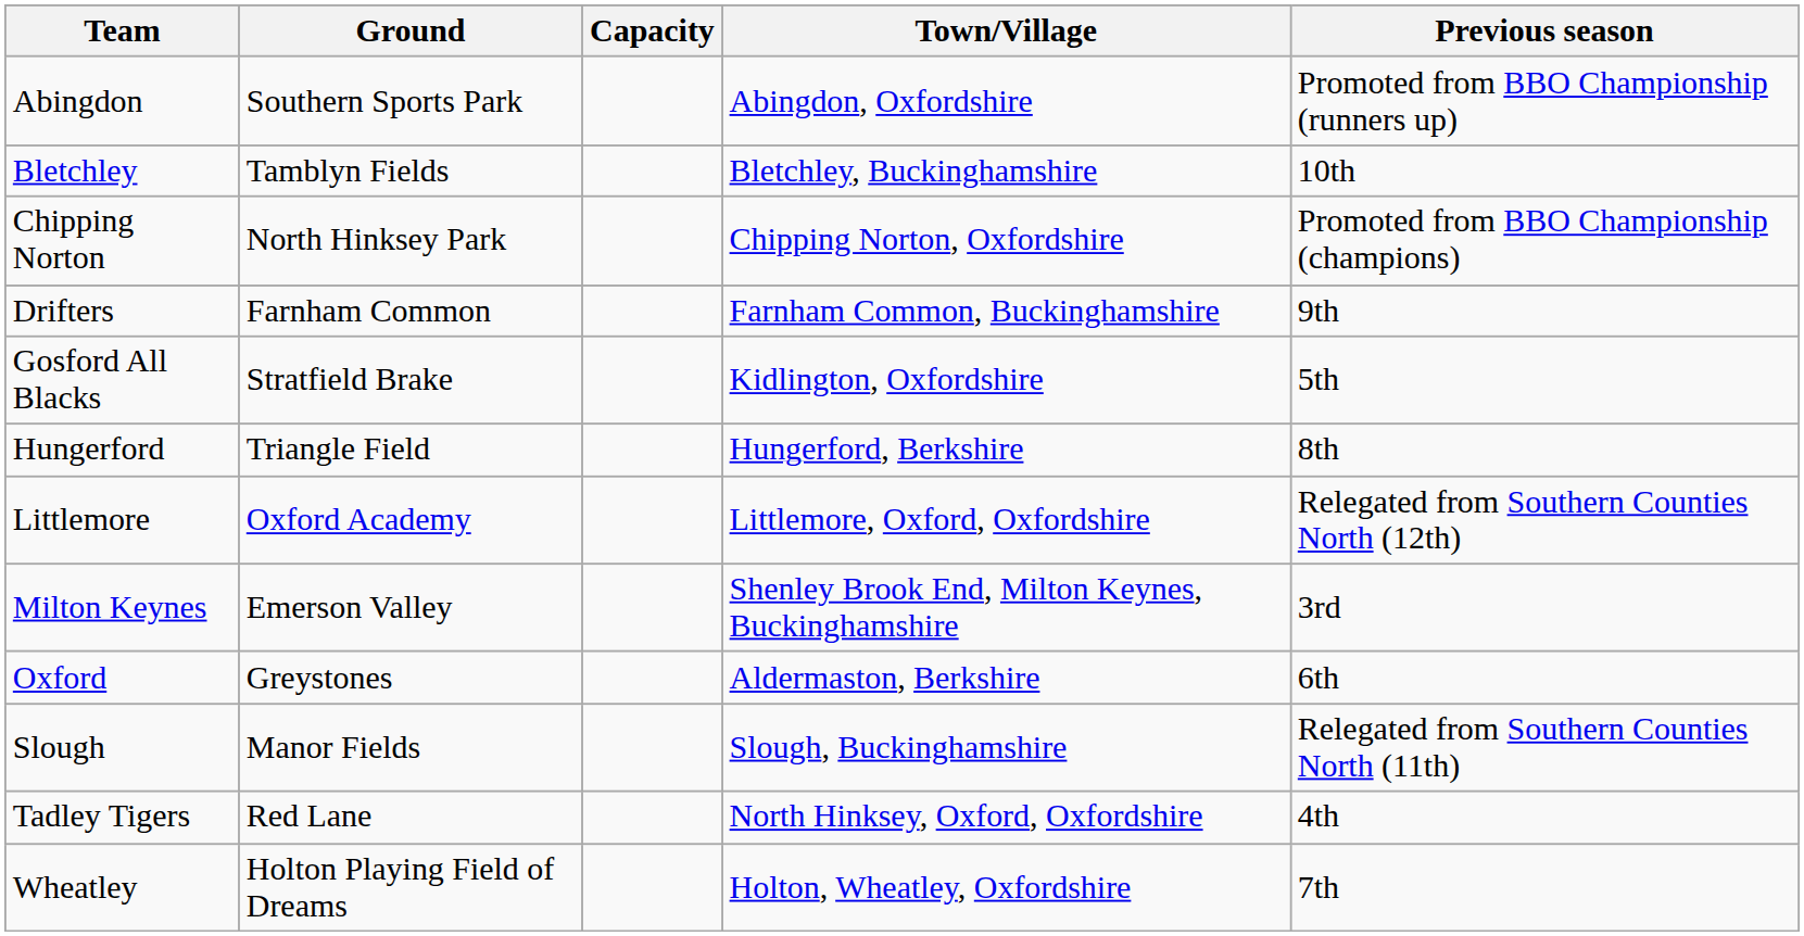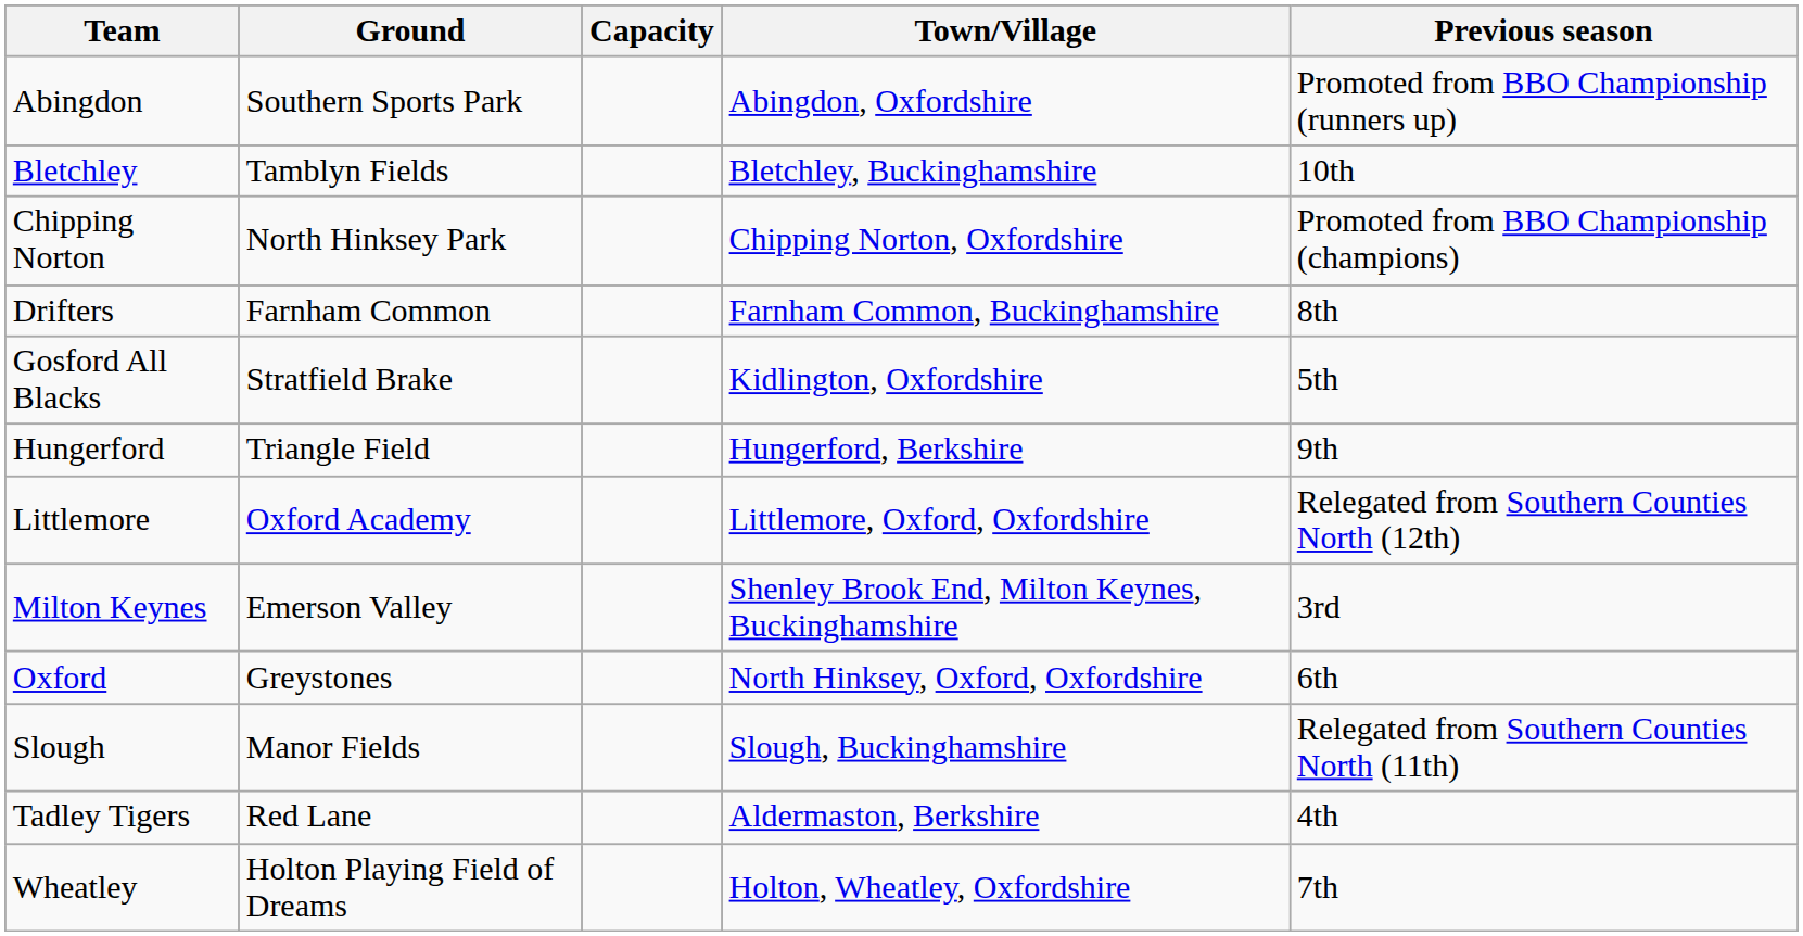 <table class="wikitable sortable" width=100%>
 <tr>
 <th>Team</th>
 <th>Ground</th>
 <th>Capacity</th>
 <th>Town/Village</th>
 <th>Previous season</th>
 </tr>
 <tr>
 <td>Abingdon</td>
 <td>Southern Sports Park</td>
 <td></td>
 <td><a href='#'>Abingdon</a>, <a href='#'>Oxfordshire</a></td>
 <td>Promoted from <a href='#'>BBO Championship</a> (runners up)</td>
 </tr>
 <tr>
 <td><a href='#'>Bletchley</a></td>
 <td>Tamblyn Fields</td>
 <td></td>
 <td><a href='#'>Bletchley</a>, <a href='#'>Buckinghamshire</a></td>
 <td>10th</td>
 </tr>
 <tr>
 <td>Chipping Norton</td>
 <td>North Hinksey Park</td>
 <td></td>
 <td><a href='#'>Chipping Norton</a>, <a href='#'>Oxfordshire</a></td>
 <td>Promoted from <a href='#'>BBO Championship</a> (champions)</td>
 </tr>
 <tr>
 <td>Drifters</td>
 <td>Farnham Common</td>
 <td></td>
 <td><a href='#'>Farnham Common</a>, <a href='#'>Buckinghamshire</a></td>
-<td>9th</td>
+<td>8th</td>
 </tr>
 <tr>
 <td>Gosford All Blacks</td>
 <td>Stratfield Brake</td>
 <td></td>
 <td><a href='#'>Kidlington</a>, <a href='#'>Oxfordshire</a></td>
 <td>5th</td>
 </tr>
 <tr>
 <td>Hungerford</td>
 <td>Triangle Field</td>
 <td></td>
 <td><a href='#'>Hungerford</a>, <a href='#'>Berkshire</a></td>
-<td>8th</td>
+<td>9th</td>
 </tr>
 <tr>
 <td>Littlemore</td>
 <td><a href='#'>Oxford Academy</a></td>
 <td></td>
 <td><a href='#'>Littlemore</a>, <a href='#'>Oxford</a>, <a href='#'>Oxfordshire</a></td>
 <td>Relegated from <a href='#'>Southern Counties North</a> (12th)</td>
 </tr>
 <tr>
 <td><a href='#'>Milton Keynes</a></td>
 <td>Emerson Valley</td>
 <td></td>
 <td><a href='#'>Shenley Brook End</a>, <a href='#'>Milton Keynes</a>, <a href='#'>Buckinghamshire</a></td>
 <td>3rd</td>
 </tr>
 <tr>
 <td><a href='#'>Oxford</a></td>
 <td>Greystones</td>
 <td></td>
-<td><a href='#'>Aldermaston</a>, <a href='#'>Berkshire</a></td>
+<td><a href='#'>North Hinksey</a>, <a href='#'>Oxford</a>, <a href='#'>Oxfordshire</a></td>
 <td>6th</td>
 </tr>
 <tr>
 <td>Slough</td>
 <td>Manor Fields</td>
 <td></td>
 <td><a href='#'>Slough</a>, <a href='#'>Buckinghamshire</a></td>
 <td>Relegated from <a href='#'>Southern Counties North</a> (11th)</td>
 </tr>
 <tr>
 <td>Tadley Tigers</td>
 <td>Red Lane</td>
 <td></td>
-<td><a href='#'>North Hinksey</a>, <a href='#'>Oxford</a>, <a href='#'>Oxfordshire</a></td>
+<td><a href='#'>Aldermaston</a>, <a href='#'>Berkshire</a></td>
 <td>4th</td>
 </tr>
 <tr>
 <td>Wheatley</td>
 <td>Holton Playing Field of Dreams</td>
 <td></td>
 <td><a href='#'>Holton</a>, <a href='#'>Wheatley</a>, <a href='#'>Oxfordshire</a></td>
 <td>7th</td>
 </tr>
 <tr>
 </tr>
 </table>
